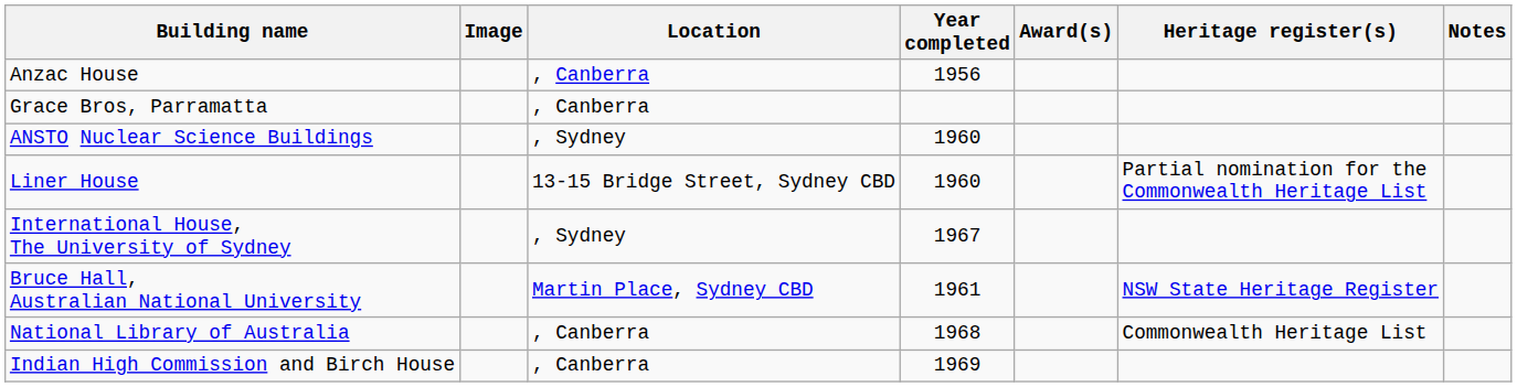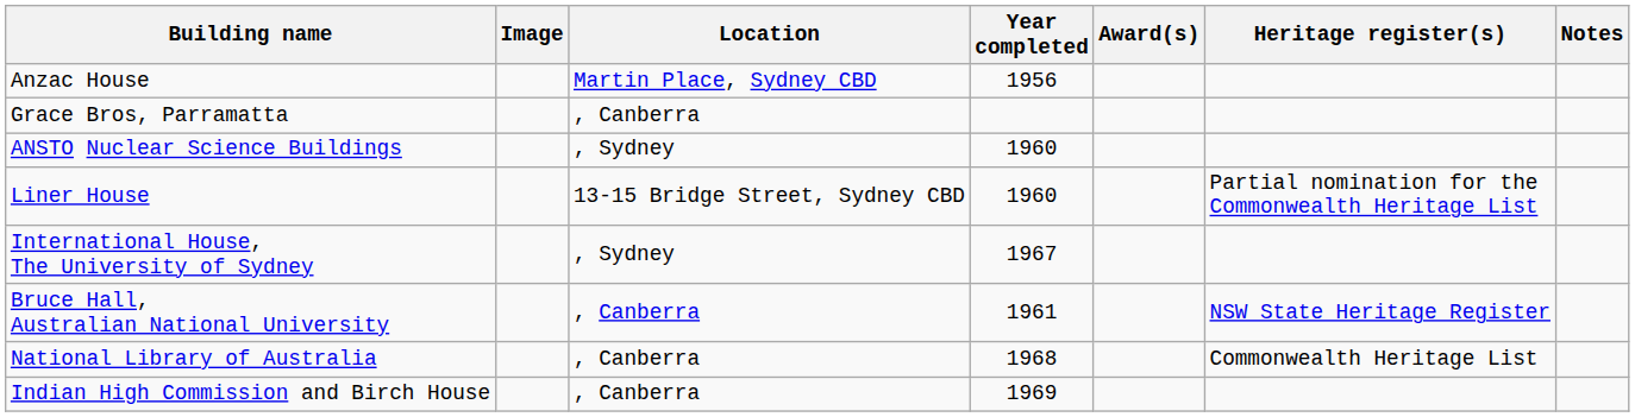 <table class="wikitable sortable collapsible">
 <tr>
 <th scope="col">Building name</th>
 <th scope="col">Image</th>
 <th scope="col">Location</th>
 <th scope="col">Year<br>completed</th>
 <th scope="col">Award(s)</th>
 <th scope="col">Heritage register(s)</th>
 <th scope="col" class="unsortable">Notes</th>
 </tr>
 <tr>
 <td>Anzac House</td>
 <td></td>
-<td>, <a href='#'>Canberra</a></td>
+<td><a href='#'>Martin Place</a>, <a href='#'>Sydney CBD</a></td>
 <td align=center>1956</td>
 <td></td>
 <td></td>
 <td></td>
 </tr>
 <tr>
 <td>Grace Bros, Parramatta</td>
 <td></td>
 <td>, Canberra</td>
 <td align=center></td>
 <td></td>
 <td></td>
 <td></td>
 </tr>
 <tr>
 <td><a href='#'>ANSTO</a> <a href='#'>Nuclear Science Buildings</a><br></td>
 <td></td>
 <td>, Sydney</td>
 <td align=center>1960</td>
 <td></td>
 <td></td>
 <td></td>
 </tr>
 <tr>
 <td><a href='#'>Liner House</a></td>
 <td></td>
 <td>13-15 Bridge Street, Sydney CBD</td>
 <td align=center>1960</td>
 <td></td>
 <td>Partial nomination for the<br><a href='#'>Commonwealth Heritage List</a></td>
 <td></td>
 </tr>
 <tr>
 <td><a href='#'>International House</a>,<br><a href='#'>The University of Sydney</a></td>
 <td></td>
 <td>, Sydney</td>
 <td align=center>1967</td>
 <td></td>
 <td></td>
 <td></td>
 </tr>
 <tr>
 <td><a href='#'>Bruce Hall</a>,<br><a href='#'>Australian National University</a><br></td>
 <td></td>
-<td><a href='#'>Martin Place</a>, <a href='#'>Sydney CBD</a></td>
+<td>, <a href='#'>Canberra</a></td>
 <td align=center>1961</td>
 <td></td>
 <td><a href='#'>NSW State Heritage Register</a></td>
 <td></td>
 </tr>
 <tr>
 <td><a href='#'>National Library of Australia</a></td>
 <td></td>
 <td>, Canberra</td>
 <td align=center>1968</td>
 <td></td>
 <td>Commonwealth Heritage List </td>
 <td></td>
 </tr>
 <tr>
 <td><a href='#'>Indian High Commission</a> and Birch House</td>
 <td></td>
 <td>, Canberra</td>
 <td align=center>1969</td>
 <td></td>
 <td></td>
 <td></td>
 </tr>
 </table>
